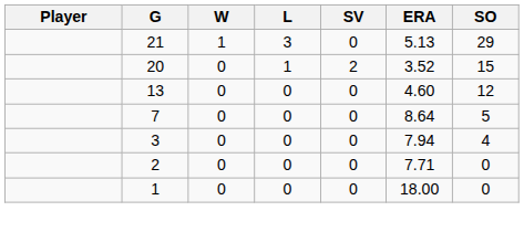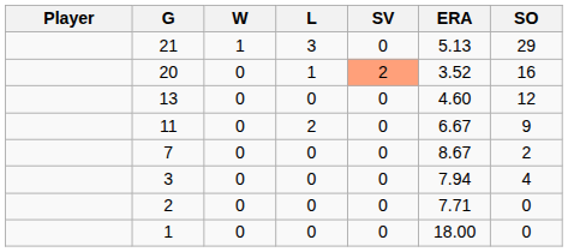 <table class="wikitable sortable">
 <tr>
 <th bgcolor="#DDDDFF" width="16%">Player</th>
 <th bgcolor="#DDDDFF" width="9%">G</th>
 <th bgcolor="#DDDDFF" width="9%">W</th>
 <th bgcolor="#DDDDFF" width="9%">L</th>
 <th bgcolor="#DDDDFF" width="9%">SV</th>
 <th bgcolor="#DDDDFF" width="9%">ERA</th>
 <th bgcolor="#DDDDFF" width="9%">SO</th>
 </tr>
 <tr align="center">
 <td></td>
 <td>21</td>
 <td>1</td>
 <td>3</td>
 <td>0</td>
 <td>5.13</td>
 <td>29</td>
 </tr>
 <tr align="center">
 <td></td>
 <td>20</td>
 <td>0</td>
 <td>1</td>
-<td>2</td>
+<td style="background: lightsalmon;">2</td>
 <td>3.52</td>
-<td>15</td>
+<td>16</td>
 </tr>
 <tr align="center">
 <td></td>
 <td>13</td>
 <td>0</td>
 <td>0</td>
 <td>0</td>
 <td>4.60</td>
 <td>12</td>
 </tr>
 <tr align="center">
 <td></td>
+<td>11</td>
+<td>0</td>
+<td>2</td>
+<td>0</td>
+<td>6.67</td>
+<td>9</td>
+</tr>
+<tr align="center">
+<td></td>
 <td>7</td>
 <td>0</td>
 <td>0</td>
 <td>0</td>
-<td>8.64</td>
-<td>5</td>
+<td>8.67</td>
+<td>2</td>
 </tr>
 <tr align="center">
 <td></td>
 <td>3</td>
 <td>0</td>
 <td>0</td>
 <td>0</td>
 <td>7.94</td>
 <td>4</td>
 </tr>
 <tr align="center">
 <td></td>
 <td>2</td>
 <td>0</td>
 <td>0</td>
 <td>0</td>
 <td>7.71</td>
 <td>0</td>
 </tr>
 <tr align="center">
 <td></td>
 <td>1</td>
 <td>0</td>
 <td>0</td>
 <td>0</td>
 <td>18.00</td>
 <td>0</td>
 </tr>
 </table>
